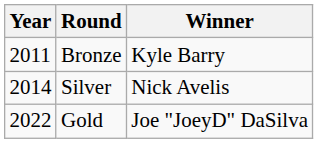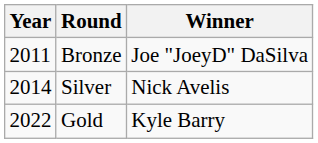 <table class="wikitable">
 <tr>
 <th>Year</th>
 <th>Round</th>
 <th>Winner</th>
 </tr>
 <tr>
 <td>2011</td>
 <td>Bronze</td>
-<td>Kyle Barry</td>
+<td>Joe "JoeyD" DaSilva</td>
 </tr>
 <tr>
 <td>2014</td>
 <td>Silver</td>
 <td>Nick Avelis</td>
 </tr>
 <tr>
 <td>2022</td>
 <td>Gold</td>
-<td>Joe "JoeyD" DaSilva</td>
+<td>Kyle Barry</td>
 </tr>
 </table>
